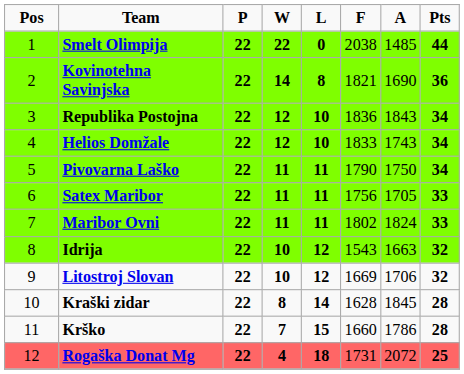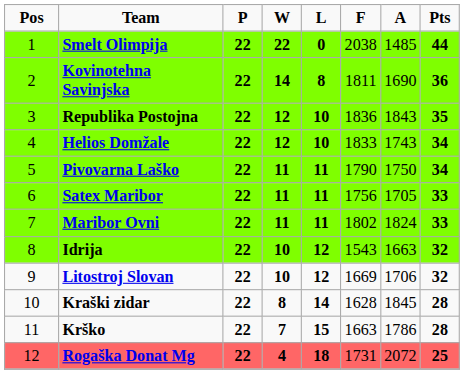 <table class="wikitable sortable" style="text-align: center; font-size:95%">
 <tr>
 <td width="44"><strong>Pos</strong></td>
 <td width="148"><strong>Team</strong></td>
 <td width="30"><strong>P</strong></td>
 <td width="30"><strong>W</strong></td>
 <td width="30"><strong>L</strong></td>
 <td width="30"><strong>F</strong></td>
 <td width="30"><strong>A</strong></td>
 <td width="30"><strong>Pts</strong></td>
 </tr>
 <tr bgcolor="7fff00">
 <td>1</td>
 <td align="left"><strong><a href='#'>Smelt Olimpija</a></strong></td>
 <td><strong>22</strong></td>
 <td><strong>22</strong></td>
 <td><strong>0</strong></td>
 <td>2038</td>
 <td>1485</td>
 <td><strong>44</strong></td>
 </tr>
 <tr bgcolor="7fff00">
 <td>2</td>
 <td align="left"><strong><a href='#'>Kovinotehna Savinjska</a></strong></td>
 <td><strong>22</strong></td>
 <td><strong>14</strong></td>
 <td><strong>8</strong></td>
-<td>1821</td>
+<td>1811</td>
 <td>1690</td>
 <td><strong>36</strong></td>
 </tr>
 <tr bgcolor="7fff00">
 <td>3</td>
 <td align="left"><strong>Republika Postojna</strong></td>
 <td><strong>22</strong></td>
 <td><strong>12</strong></td>
 <td><strong>10</strong></td>
 <td>1836</td>
 <td>1843</td>
-<td><strong>34</strong></td>
+<td><strong>35</strong></td>
 </tr>
 <tr bgcolor="7fff00">
 <td>4</td>
 <td align="left"><strong><a href='#'>Helios Domžale</a></strong></td>
 <td><strong>22</strong></td>
 <td><strong>12</strong></td>
 <td><strong>10</strong></td>
 <td>1833</td>
 <td>1743</td>
 <td><strong>34</strong></td>
 </tr>
 <tr bgcolor="7fff00">
 <td>5</td>
 <td align="left"><strong><a href='#'>Pivovarna Laško</a></strong></td>
 <td><strong>22</strong></td>
 <td><strong>11</strong></td>
 <td><strong>11</strong></td>
 <td>1790</td>
 <td>1750</td>
 <td><strong>34</strong></td>
 </tr>
 <tr bgcolor="7fff00">
 <td>6</td>
 <td align="left"><strong><a href='#'>Satex Maribor</a></strong></td>
 <td><strong>22</strong></td>
 <td><strong>11</strong></td>
 <td><strong>11</strong></td>
 <td>1756</td>
 <td>1705</td>
 <td><strong>33</strong></td>
 </tr>
 <tr bgcolor="7fff00">
 <td>7</td>
 <td align="left"><strong><a href='#'>Maribor Ovni</a></strong></td>
 <td><strong>22</strong></td>
 <td><strong>11</strong></td>
 <td><strong>11</strong></td>
 <td>1802</td>
 <td>1824</td>
 <td><strong>33</strong></td>
 </tr>
 <tr bgcolor="7fff00">
 <td>8</td>
 <td align="left"><strong>Idrija</strong></td>
 <td><strong>22</strong></td>
 <td><strong>10</strong></td>
 <td><strong>12</strong></td>
 <td>1543</td>
 <td>1663</td>
 <td><strong>32</strong></td>
 </tr>
 <tr>
 <td>9</td>
 <td align="left"><strong><a href='#'>Litostroj Slovan</a></strong></td>
 <td><strong>22</strong></td>
 <td><strong>10</strong></td>
 <td><strong>12</strong></td>
 <td>1669</td>
 <td>1706</td>
 <td><strong>32</strong></td>
 </tr>
 <tr>
 <td>10</td>
 <td align="left"><strong>Kraški zidar</strong></td>
 <td><strong>22</strong></td>
 <td><strong>8</strong></td>
 <td><strong>14</strong></td>
 <td>1628</td>
 <td>1845</td>
 <td><strong>28</strong></td>
 </tr>
 <tr>
 <td>11</td>
 <td align="left"><strong>Krško</strong></td>
 <td><strong>22</strong></td>
 <td><strong>7</strong></td>
 <td><strong>15</strong></td>
-<td>1660</td>
+<td>1663</td>
 <td>1786</td>
 <td><strong>28</strong></td>
 </tr>
 <tr bgcolor="#ff6666">
 <td>12</td>
 <td align="left"><strong><a href='#'>Rogaška Donat Mg</a></strong></td>
 <td><strong>22</strong></td>
 <td><strong>4</strong></td>
 <td><strong>18</strong></td>
 <td>1731</td>
 <td>2072</td>
 <td><strong>25</strong></td>
 </tr>
 <tr>
 </tr>
 </table>
